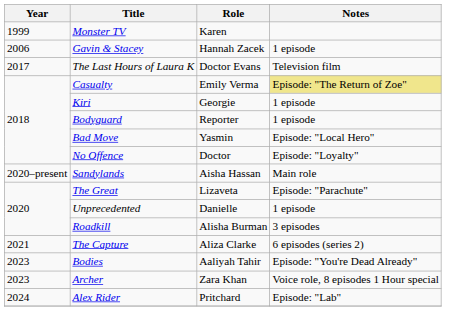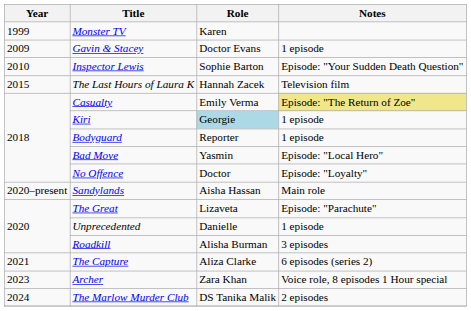 <table class="wikitable sortable">
 <tr>
 <th>Year</th>
 <th>Title</th>
 <th>Role</th>
 <th class="unsortable">Notes</th>
 </tr>
 <tr>
 <td>1999</td>
 <td><em><a href='#'>Monster TV</a></em></td>
 <td>Karen</td>
 <td></td>
 </tr>
 <tr>
-<td>2006</td>
+<td>2009</td>
 <td><em><a href='#'>Gavin & Stacey</a></em></td>
-<td>Hannah Zacek</td>
+<td>Doctor Evans</td>
 <td>1 episode</td>
 </tr>
 <tr>
-<td>2017</td>
+<td>2010</td>
+<td><em><a href='#'>Inspector Lewis</a></em></td>
+<td>Sophie Barton</td>
+<td>Episode: "Your Sudden Death Question"</td>
+</tr>
+<tr>
+<td>2015</td>
 <td><em>The Last Hours of Laura K</em></td>
-<td>Doctor Evans</td>
+<td>Hannah Zacek</td>
 <td>Television film</td>
 </tr>
 <tr>
 <td rowspan="5">2018</td>
 <td><em><a href='#'>Casualty</a></em></td>
 <td>Emily Verma</td>
 <td style="background: khaki;">Episode: "The Return of Zoe"</td>
 </tr>
 <tr>
 <td><em><a href='#'>Kiri</a></em></td>
-<td>Georgie</td>
+<td style="background: lightblue;">Georgie</td>
 <td>1 episode</td>
 </tr>
 <tr>
 <td><em><a href='#'>Bodyguard</a></em></td>
 <td>Reporter</td>
 <td>1 episode</td>
 </tr>
 <tr>
 <td><em><a href='#'>Bad Move</a></em></td>
 <td>Yasmin</td>
 <td>Episode: "Local Hero"</td>
 </tr>
 <tr>
 <td><em><a href='#'>No Offence</a></em></td>
 <td>Doctor</td>
 <td>Episode: "Loyalty"</td>
 </tr>
 <tr>
 <td>2020–present</td>
 <td><em><a href='#'>Sandylands</a></em></td>
 <td>Aisha Hassan</td>
 <td>Main role</td>
 </tr>
 <tr>
 <td rowspan="3">2020</td>
 <td><em><a href='#'>The Great</a></em></td>
 <td>Lizaveta</td>
 <td>Episode: "Parachute"</td>
 </tr>
 <tr>
 <td><em>Unprecedented</em></td>
 <td>Danielle</td>
 <td>1 episode</td>
 </tr>
 <tr>
 <td><em><a href='#'>Roadkill</a></em></td>
 <td>Alisha Burman</td>
 <td>3 episodes</td>
 </tr>
 <tr>
 <td>2021</td>
 <td><em><a href='#'>The Capture</a></em></td>
 <td>Aliza Clarke</td>
 <td>6 episodes (series 2)</td>
 </tr>
 <tr>
 <td>2023</td>
-<td><em><a href='#'>Bodies</a></em></td>
-<td>Aaliyah Tahir</td>
-<td>Episode: "You're Dead Already"</td>
-</tr>
-<tr>
-<td>2023</td>
 <td><em><a href='#'>Archer</a></em></td>
 <td>Zara Khan</td>
 <td>Voice role, 8 episodes 1 Hour special</td>
 </tr>
 <tr>
 <td>2024</td>
-<td><em><a href='#'>Alex Rider</a></em></td>
-<td>Pritchard</td>
-<td>Episode: "Lab"</td>
+<td><em><a href='#'>The Marlow Murder Club</a></em></td>
+<td>DS Tanika Malik</td>
+<td>2 episodes</td>
 </tr>
 <tr>
 </tr>
 </table>
